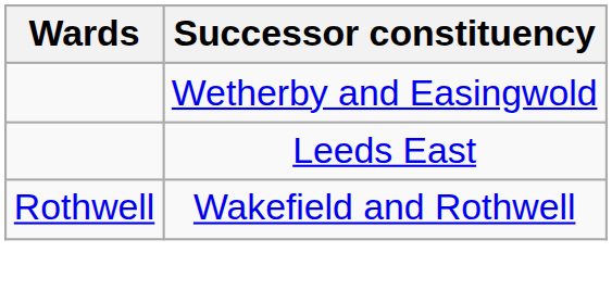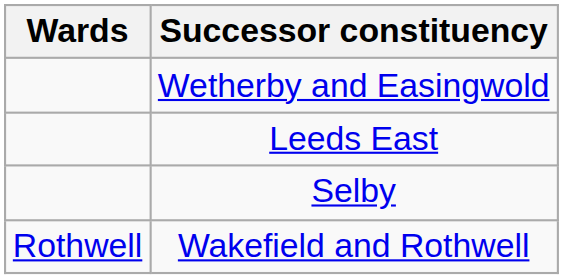 <table class="wikitable">
 <tr>
 <th>Wards</th>
 <th>Successor constituency</th>
 </tr>
 <tr style="vertical-align: center;">
 <td></td>
 <td style="text-align: center;"><a href='#'>Wetherby and Easingwold</a></td>
 </tr>
 <tr style="vertical-align: center;">
 <td></td>
 <td style="text-align: center;"><a href='#'>Leeds East</a></td>
 </tr>
 <tr style="vertical-align: center;">
+<td></td>
+<td style="text-align: center;"><a href='#'>Selby</a></td>
+</tr>
+<tr style="vertical-align: center;">
 <td><a href='#'>Rothwell</a></td>
 <td style="text-align: center;"><a href='#'>Wakefield and Rothwell</a></td>
 </tr>
 </table>
